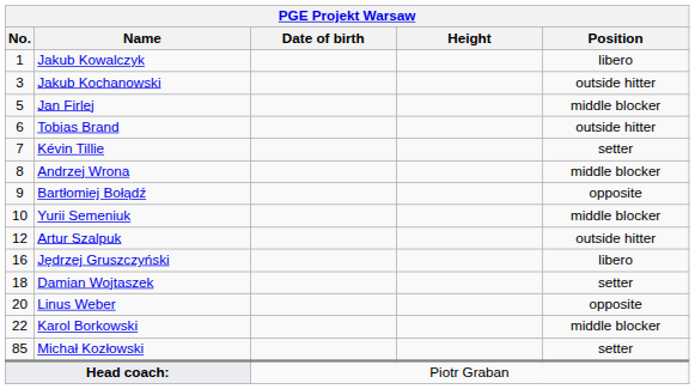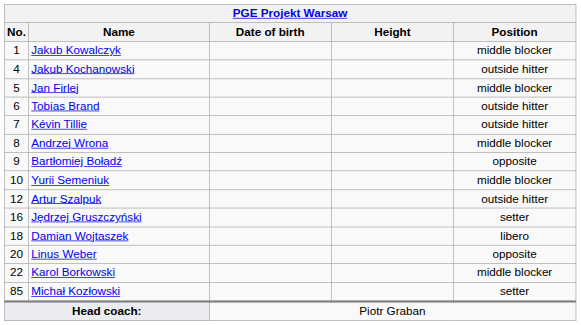 <table class="wikitable collapsible collapsed" style="font-size:100%; text-align:center">
 <tr>
 <th colspan=5 style="width:30em"><a href='#'>PGE Projekt Warsaw</a></th>
 </tr>
 <tr>
 <th>No.</th>
 <th style="width:15em">Name</th>
 <th style="width:10em">Date of birth</th>
 <th style="width:10em">Height</th>
 <th style="width:10em">Position</th>
 </tr>
 <tr>
 <td>1</td>
 <td align=left> <a href='#'>Jakub Kowalczyk</a></td>
 <td align=right></td>
 <td></td>
-<td>libero</td>
+<td>middle blocker</td>
 </tr>
 <tr>
-<td>3</td>
+<td>4</td>
 <td align=left> <a href='#'>Jakub Kochanowski</a></td>
 <td align=right></td>
 <td></td>
 <td>outside hitter</td>
 </tr>
 <tr>
 <td>5</td>
 <td align=left> <a href='#'>Jan Firlej</a></td>
 <td align=right></td>
 <td></td>
 <td>middle blocker</td>
 </tr>
 <tr>
 <td>6</td>
 <td align=left> <a href='#'>Tobias Brand</a></td>
 <td align=right></td>
 <td></td>
 <td>outside hitter</td>
 </tr>
 <tr>
 <td>7</td>
 <td align=left> <a href='#'>Kévin Tillie</a></td>
 <td align=right></td>
 <td></td>
-<td>setter</td>
+<td>outside hitter</td>
 </tr>
 <tr>
 <td>8</td>
 <td align=left> <a href='#'>Andrzej Wrona</a></td>
 <td align=right></td>
 <td></td>
 <td>middle blocker</td>
 </tr>
 <tr>
 <td>9</td>
 <td align=left> <a href='#'>Bartłomiej Bołądź</a></td>
 <td align=right></td>
 <td></td>
 <td>opposite</td>
 </tr>
 <tr>
 <td>10</td>
 <td align=left> <a href='#'>Yurii Semeniuk</a></td>
 <td align=right></td>
 <td></td>
 <td>middle blocker</td>
 </tr>
 <tr>
 <td>12</td>
 <td align=left> <a href='#'>Artur Szalpuk</a></td>
 <td align=right></td>
 <td></td>
 <td>outside hitter</td>
 </tr>
 <tr>
 <td>16</td>
 <td align=left> <a href='#'>Jędrzej Gruszczyński</a></td>
 <td align=right></td>
 <td></td>
-<td>libero</td>
+<td>setter</td>
 </tr>
 <tr>
 <td>18</td>
 <td align=left> <a href='#'>Damian Wojtaszek</a></td>
 <td align=right></td>
 <td></td>
-<td>setter</td>
+<td>libero</td>
 </tr>
 <tr>
 <td>20</td>
 <td align=left> <a href='#'>Linus Weber</a></td>
 <td align=right></td>
 <td></td>
 <td>opposite</td>
 </tr>
 <tr>
 <td>22</td>
 <td align=left> <a href='#'>Karol Borkowski</a></td>
 <td align=right></td>
 <td></td>
 <td>middle blocker</td>
 </tr>
 <tr>
 <td>85</td>
 <td align=left> <a href='#'>Michał Kozłowski</a></td>
 <td align=right></td>
 <td></td>
 <td>setter</td>
 </tr>
 <tr style="border-top: 3px solid grey">
 <td colspan=2 style="background:#EAECF0"><strong>Head coach:</strong></td>
 <td colspan=3> Piotr Graban</td>
 </tr>
 </table>
